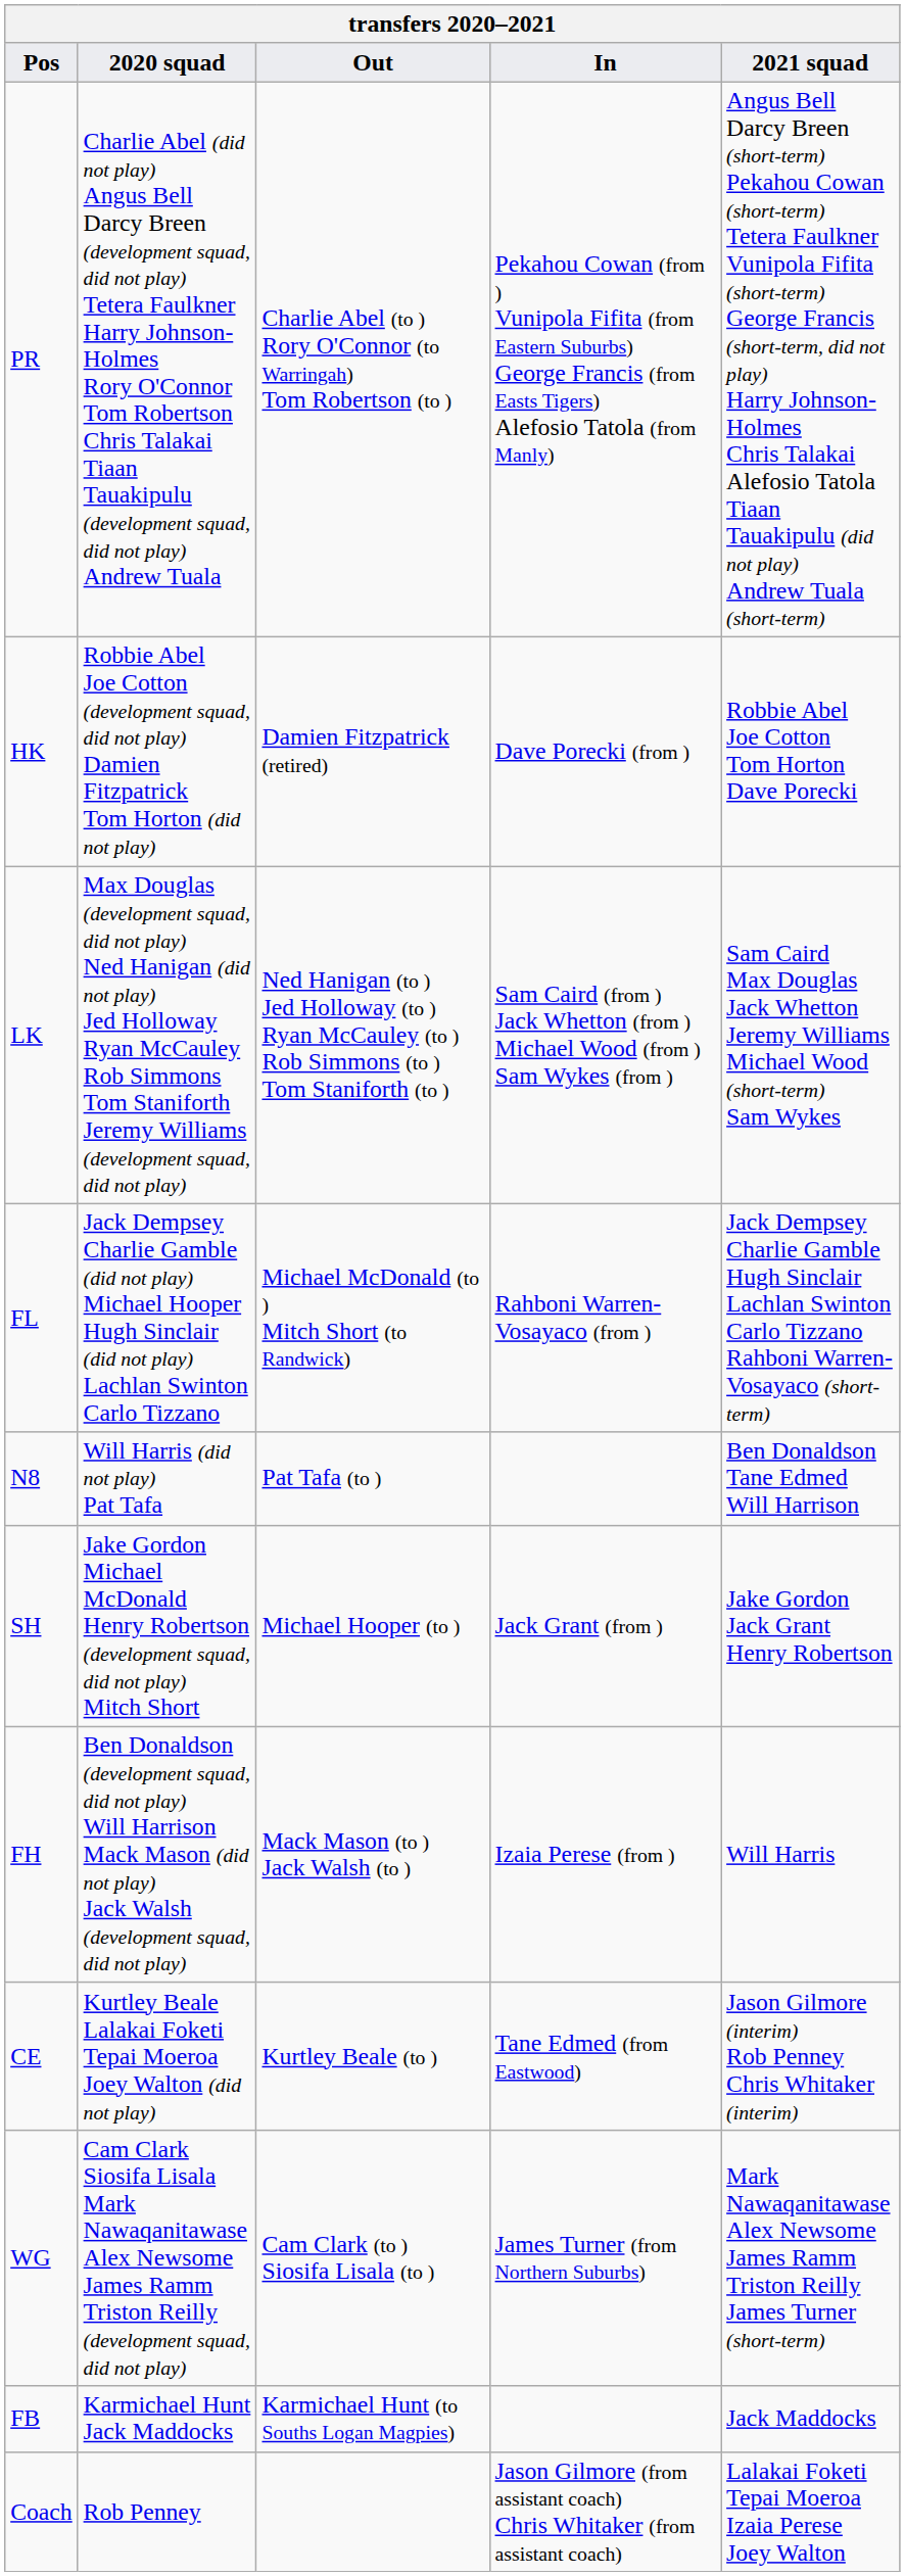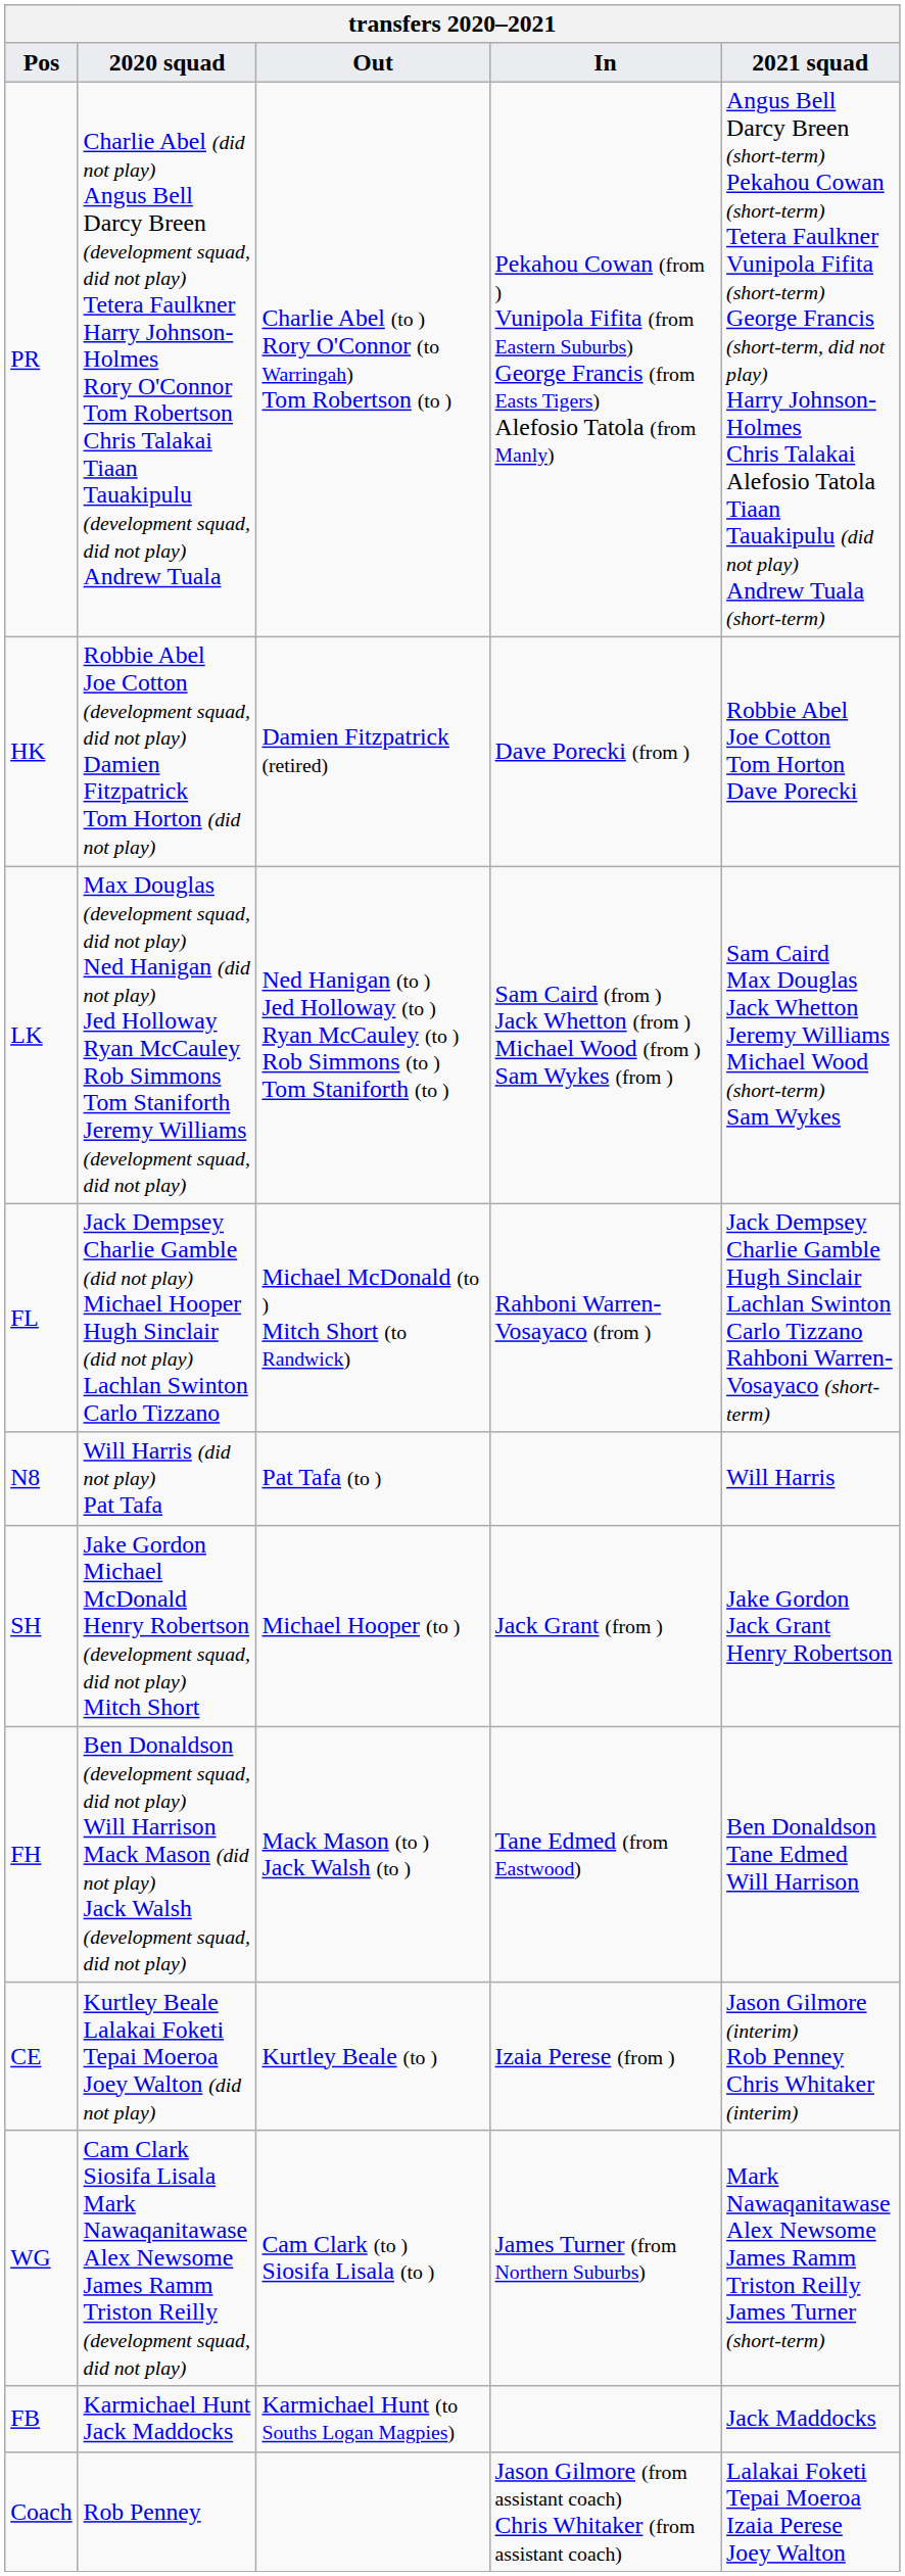 <table class="wikitable" style="text-align: left; width:95%">
 <tr>
 <th colspan="100%"> transfers 2020–2021</th>
 </tr>
 <tr>
 <th style="background:#ebecf0; width:6%;">Pos</th>
 <th style="background:#ebecf0; width:20%;">2020 squad</th>
 <th style="background:#ebecf0; width:27%;">Out</th>
 <th style="background:#ebecf0; width:27%;">In</th>
 <th style="background:#ebecf0; width:20%;">2021 squad</th>
 </tr>
 <tr>
 <td><a href='#'>PR</a></td>
 <td> <a href='#'>Charlie Abel</a> <small><em>(did not play)</em></small> <br> <a href='#'>Angus Bell</a> <br> Darcy Breen <small><em>(development squad, did not play)</em></small> <br> <a href='#'>Tetera Faulkner</a> <br> <a href='#'>Harry Johnson-Holmes</a> <br> <a href='#'>Rory O'Connor</a> <br> <a href='#'>Tom Robertson</a> <br> <a href='#'>Chris Talakai</a> <br> <a href='#'>Tiaan Tauakipulu</a> <small><em>(development squad, did not play)</em></small> <br> <a href='#'>Andrew Tuala</a></td>
 <td>  <a href='#'>Charlie Abel</a> <small>(to )</small> <br>  <a href='#'>Rory O'Connor</a> <small>(to <a href='#'>Warringah</a>)</small> <br>  <a href='#'>Tom Robertson</a> <small>(to )</small></td>
 <td>  <a href='#'>Pekahou Cowan</a> <small>(from )</small> <br>  <a href='#'>Vunipola Fifita</a> <small>(from <a href='#'>Eastern Suburbs</a>)</small> <br>  <a href='#'>George Francis</a> <small>(from <a href='#'>Easts Tigers</a>)</small> <br>  Alefosio Tatola <small>(from <a href='#'>Manly</a>)</small></td>
 <td> <a href='#'>Angus Bell</a> <br> Darcy Breen <small><em>(short-term)</em></small> <br> <a href='#'>Pekahou Cowan</a> <small><em>(short-term)</em></small> <br> <a href='#'>Tetera Faulkner</a> <br> <a href='#'>Vunipola Fifita</a> <small><em>(short-term)</em></small> <br> <a href='#'>George Francis</a> <small><em>(short-term, did not play)</em></small> <br> <a href='#'>Harry Johnson-Holmes</a> <br> <a href='#'>Chris Talakai</a> <br> Alefosio Tatola <br> <a href='#'>Tiaan Tauakipulu</a> <small><em>(did not play)</em></small> <br> <a href='#'>Andrew Tuala</a> <small><em>(short-term)</em></small></td>
 </tr>
 <tr>
 <td><a href='#'>HK</a></td>
 <td> <a href='#'>Robbie Abel</a> <br> <a href='#'>Joe Cotton</a> <small><em>(development squad, did not play)</em></small> <br> <a href='#'>Damien Fitzpatrick</a> <br> <a href='#'>Tom Horton</a> <small><em>(did not play)</em></small></td>
 <td>  <a href='#'>Damien Fitzpatrick</a> <small>(retired)</small></td>
 <td>  <a href='#'>Dave Porecki</a> <small>(from )</small></td>
 <td> <a href='#'>Robbie Abel</a> <br> <a href='#'>Joe Cotton</a> <br> <a href='#'>Tom Horton</a> <br> <a href='#'>Dave Porecki</a></td>
 </tr>
 <tr>
 <td><a href='#'>LK</a></td>
 <td> <a href='#'>Max Douglas</a> <small><em>(development squad, did not play)</em></small> <br> <a href='#'>Ned Hanigan</a> <small><em>(did not play)</em></small> <br> <a href='#'>Jed Holloway</a> <br> <a href='#'>Ryan McCauley</a> <br> <a href='#'>Rob Simmons</a> <br> <a href='#'>Tom Staniforth</a> <br> <a href='#'>Jeremy Williams</a> <small><em>(development squad, did not play)</em></small></td>
 <td>  <a href='#'>Ned Hanigan</a> <small>(to )</small> <br>  <a href='#'>Jed Holloway</a> <small>(to )</small> <br>  <a href='#'>Ryan McCauley</a> <small>(to )</small> <br>  <a href='#'>Rob Simmons</a> <small>(to )</small> <br>  <a href='#'>Tom Staniforth</a> <small>(to )</small></td>
 <td>  <a href='#'>Sam Caird</a> <small>(from )</small> <br>  <a href='#'>Jack Whetton</a> <small>(from )</small> <br>  <a href='#'>Michael Wood</a> <small>(from )</small> <br>  <a href='#'>Sam Wykes</a> <small>(from )</small></td>
 <td> <a href='#'>Sam Caird</a> <br> <a href='#'>Max Douglas</a> <br> <a href='#'>Jack Whetton</a> <br> <a href='#'>Jeremy Williams</a> <br> <a href='#'>Michael Wood</a> <small><em>(short-term)</em></small> <br> <a href='#'>Sam Wykes</a></td>
 </tr>
 <tr>
 <td><a href='#'>FL</a></td>
 <td> <a href='#'>Jack Dempsey</a> <br> <a href='#'>Charlie Gamble</a> <small><em>(did not play)</em></small> <br> <a href='#'>Michael Hooper</a> <br> <a href='#'>Hugh Sinclair</a> <small><em>(did not play)</em></small> <br> <a href='#'>Lachlan Swinton</a> <br> <a href='#'>Carlo Tizzano</a></td>
 <td>  <a href='#'>Michael McDonald</a> <small>(to )</small> <br>  <a href='#'>Mitch Short</a> <small>(to <a href='#'>Randwick</a>)</small></td>
 <td>  <a href='#'>Rahboni Warren-Vosayaco</a> <small>(from )</small></td>
 <td> <a href='#'>Jack Dempsey</a> <br> <a href='#'>Charlie Gamble</a> <br> <a href='#'>Hugh Sinclair</a> <br> <a href='#'>Lachlan Swinton</a> <br> <a href='#'>Carlo Tizzano</a> <br> <a href='#'>Rahboni Warren-Vosayaco</a> <small><em>(short-term)</em></small></td>
 </tr>
 <tr>
 <td><a href='#'>N8</a></td>
 <td> <a href='#'>Will Harris</a> <small><em>(did not play)</em></small> <br> <a href='#'>Pat Tafa</a></td>
 <td>  <a href='#'>Pat Tafa</a> <small>(to )</small></td>
 <td></td>
-<td> <a href='#'>Ben Donaldson</a> <br> <a href='#'>Tane Edmed</a> <br> <a href='#'>Will Harrison</a></td>
+<td> <a href='#'>Will Harris</a></td>
 </tr>
 <tr>
 <td><a href='#'>SH</a></td>
 <td> <a href='#'>Jake Gordon</a> <br> <a href='#'>Michael McDonald</a> <br> <a href='#'>Henry Robertson</a> <small><em>(development squad, did not play)</em></small> <br> <a href='#'>Mitch Short</a></td>
 <td>  <a href='#'>Michael Hooper</a> <small>(to )</small></td>
 <td>  <a href='#'>Jack Grant</a> <small>(from )</small></td>
 <td> <a href='#'>Jake Gordon</a> <br> <a href='#'>Jack Grant</a> <br> <a href='#'>Henry Robertson</a></td>
 </tr>
 <tr>
 <td><a href='#'>FH</a></td>
 <td> <a href='#'>Ben Donaldson</a> <small><em>(development squad, did not play)</em></small> <br> <a href='#'>Will Harrison</a> <br> <a href='#'>Mack Mason</a> <small><em>(did not play)</em></small> <br> <a href='#'>Jack Walsh</a> <small><em>(development squad, did not play)</em></small></td>
 <td>  <a href='#'>Mack Mason</a> <small>(to )</small> <br>  <a href='#'>Jack Walsh</a> <small>(to )</small></td>
-<td>  <a href='#'>Izaia Perese</a> <small>(from )</small></td>
-<td> <a href='#'>Will Harris</a></td>
+<td>  <a href='#'>Tane Edmed</a> <small>(from <a href='#'>Eastwood</a>)</small></td>
+<td> <a href='#'>Ben Donaldson</a> <br> <a href='#'>Tane Edmed</a> <br> <a href='#'>Will Harrison</a></td>
 </tr>
 <tr>
 <td><a href='#'>CE</a></td>
 <td> <a href='#'>Kurtley Beale</a> <br> <a href='#'>Lalakai Foketi</a> <br> <a href='#'>Tepai Moeroa</a> <br> <a href='#'>Joey Walton</a> <small><em>(did not play)</em></small></td>
 <td>  <a href='#'>Kurtley Beale</a> <small>(to )</small></td>
-<td>  <a href='#'>Tane Edmed</a> <small>(from <a href='#'>Eastwood</a>)</small></td>
+<td>  <a href='#'>Izaia Perese</a> <small>(from )</small></td>
 <td> <a href='#'>Jason Gilmore</a> <small><em>(interim)</em></small> <br> <a href='#'>Rob Penney</a> <br> <a href='#'>Chris Whitaker</a> <small><em>(interim)</em></small></td>
 </tr>
 <tr>
 <td><a href='#'>WG</a></td>
 <td> <a href='#'>Cam Clark</a> <br> <a href='#'>Siosifa Lisala</a> <br> <a href='#'>Mark Nawaqanitawase</a> <br> <a href='#'>Alex Newsome</a> <br> <a href='#'>James Ramm</a> <br> <a href='#'>Triston Reilly</a> <small><em>(development squad, did not play)</em></small></td>
 <td>  <a href='#'>Cam Clark</a> <small>(to )</small> <br>  <a href='#'>Siosifa Lisala</a> <small>(to )</small></td>
 <td>  <a href='#'>James Turner</a> <small>(from <a href='#'>Northern Suburbs</a>)</small></td>
 <td> <a href='#'>Mark Nawaqanitawase</a> <br> <a href='#'>Alex Newsome</a> <br> <a href='#'>James Ramm</a> <br> <a href='#'>Triston Reilly</a> <br> <a href='#'>James Turner</a> <small><em>(short-term)</em></small></td>
 </tr>
 <tr>
 <td><a href='#'>FB</a></td>
 <td> <a href='#'>Karmichael Hunt</a> <br> <a href='#'>Jack Maddocks</a></td>
 <td>  <a href='#'>Karmichael Hunt</a> <small>(to <a href='#'>Souths Logan Magpies</a>)</small></td>
 <td></td>
 <td> <a href='#'>Jack Maddocks</a></td>
 </tr>
 <tr>
 <td><a href='#'>Coach</a></td>
 <td> <a href='#'>Rob Penney</a></td>
 <td></td>
 <td>  <a href='#'>Jason Gilmore</a> <small>(from assistant coach)</small> <br>  <a href='#'>Chris Whitaker</a> <small>(from assistant coach)</small></td>
 <td> <a href='#'>Lalakai Foketi</a> <br> <a href='#'>Tepai Moeroa</a> <br> <a href='#'>Izaia Perese</a> <br> <a href='#'>Joey Walton</a></td>
 </tr>
 </table>
